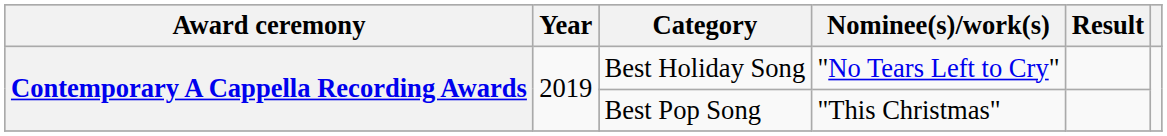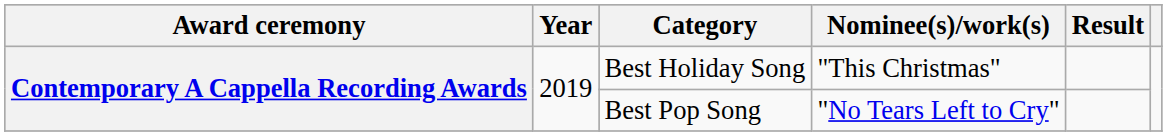 <table class="wikitable sortable plainrowheaders">
 <tr>
 <th scope="col">Award ceremony</th>
 <th scope="col">Year</th>
 <th scope="col">Category</th>
 <th scope="col">Nominee(s)/work(s)</th>
 <th scope="col">Result</th>
 <th scope="col" class="unsortable"></th>
 </tr>
 <tr>
 <th scope="row" rowspan="2"><a href='#'>Contemporary A Cappella Recording Awards</a></th>
 <td rowspan="2" style="text-align:center;">2019</td>
 <td>Best Holiday Song</td>
-<td>"<a href='#'>No Tears Left to Cry</a>"</td>
+<td>"This Christmas"</td>
 <td></td>
 <td rowspan="2" style="text-align:center;"></td>
 </tr>
 <tr>
 <td>Best Pop Song</td>
-<td>"This Christmas"</td>
+<td>"<a href='#'>No Tears Left to Cry</a>"</td>
 <td></td>
 </tr>
 </table>
